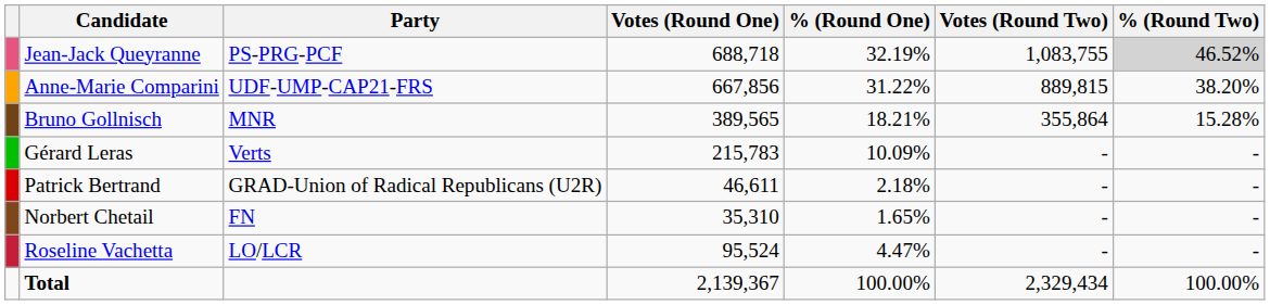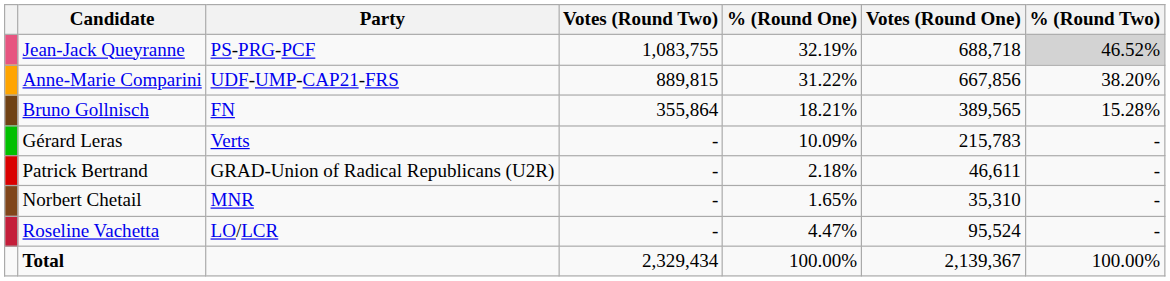 <table class="wikitable" style="text-align:right">
 <tr>
 <th></th>
 <th>Candidate</th>
 <th>Party</th>
+<th>Votes (Round Two)</th>
+<th>% (Round One)</th>
 <th>Votes (Round One)</th>
-<th>% (Round One)</th>
-<th>Votes (Round Two)</th>
 <th>% (Round Two)</th>
 </tr>
 <tr>
 <td bgcolor="#E75480"> </td>
 <td align=left><a href='#'>Jean-Jack Queyranne</a></td>
 <td align=left><a href='#'>PS</a>-<a href='#'>PRG</a>-<a href='#'>PCF</a></td>
+<td>1,083,755</td>
+<td>32.19%</td>
 <td>688,718</td>
-<td>32.19%</td>
-<td>1,083,755</td>
 <td style="background: lightgrey;">46.52%</td>
 </tr>
 <tr>
 <td bgcolor="ORANGE"> </td>
 <td align=left><a href='#'>Anne-Marie Comparini</a></td>
 <td align=left><a href='#'>UDF</a>-<a href='#'>UMP</a>-<a href='#'>CAP21</a>-<a href='#'>FRS</a></td>
+<td>889,815</td>
+<td>31.22%</td>
 <td>667,856</td>
-<td>31.22%</td>
-<td>889,815</td>
 <td>38.20%</td>
 </tr>
 <tr>
 <td bgcolor="#704214"> </td>
 <td align=left><a href='#'>Bruno Gollnisch</a></td>
-<td align=left><a href='#'>MNR</a></td>
+<td align=left><a href='#'>FN</a></td>
+<td>355,864</td>
+<td>18.21%</td>
 <td>389,565</td>
-<td>18.21%</td>
-<td>355,864</td>
 <td>15.28%</td>
 </tr>
 <tr>
 <td bgcolor="#00c000"> </td>
 <td align=left>Gérard Leras</td>
 <td align=left><a href='#'>Verts</a></td>
+<td>-</td>
+<td>10.09%</td>
 <td>215,783</td>
-<td>10.09%</td>
-<td>-</td>
 <td>-</td>
 </tr>
 <tr>
 <td bgcolor="DARKPINK"> </td>
 <td align=left>Patrick Bertrand</td>
 <td align=left>GRAD-Union of Radical Republicans (U2R)</td>
+<td>-</td>
+<td>2.18%</td>
 <td>46,611</td>
-<td>2.18%</td>
-<td>-</td>
 <td>-</td>
 </tr>
 <tr>
 <td bgcolor="#80461B"> </td>
 <td align=left>Norbert Chetail</td>
-<td align=left><a href='#'>FN</a></td>
+<td align=left><a href='#'>MNR</a></td>
+<td>-</td>
+<td>1.65%</td>
 <td>35,310</td>
-<td>1.65%</td>
-<td>-</td>
 <td>-</td>
 </tr>
 <tr>
 <td bgcolor="#c41e3a"> </td>
 <td align=left><a href='#'>Roseline Vachetta</a></td>
 <td align=left><a href='#'>LO</a>/<a href='#'>LCR</a></td>
+<td>-</td>
+<td>4.47%</td>
 <td>95,524</td>
-<td>4.47%</td>
-<td>-</td>
 <td>-</td>
 </tr>
 <tr>
 <td></td>
 <td align=left><strong>Total</strong></td>
 <td align=left></td>
+<td>2,329,434</td>
+<td>100.00%</td>
 <td>2,139,367</td>
-<td>100.00%</td>
-<td>2,329,434</td>
 <td>100.00%</td>
 </tr>
 </table>
